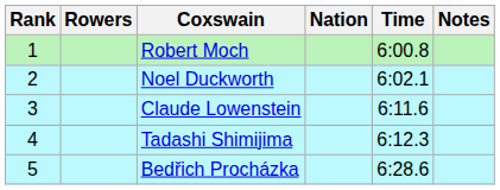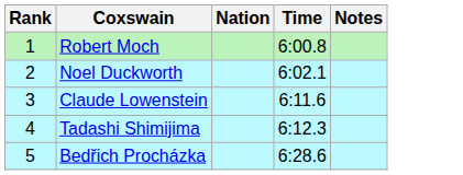 <table class="wikitable sortable" style="text-align:center">
 <tr>
 <th>Rank</th>
-<th>Rowers</th>
 <th>Coxswain</th>
 <th>Nation</th>
 <th>Time</th>
 <th>Notes</th>
 </tr>
 <tr bgcolor=bbf3bb>
 <td>1</td>
-<td align=left></td>
 <td align=left><a href='#'>Robert Moch</a></td>
 <td align=left></td>
 <td>6:00.8</td>
 <td></td>
 </tr>
 <tr bgcolor=bbf9ff>
 <td>2</td>
-<td align=left></td>
 <td align=left><a href='#'>Noel Duckworth</a></td>
 <td align=left></td>
 <td>6:02.1</td>
 <td></td>
 </tr>
 <tr bgcolor=bbf9ff>
 <td>3</td>
-<td align=left></td>
 <td align=left><a href='#'>Claude Lowenstein</a></td>
 <td align=left></td>
 <td>6:11.6</td>
 <td></td>
 </tr>
 <tr bgcolor=bbf9ff>
 <td>4</td>
-<td align=left></td>
 <td align=left><a href='#'>Tadashi Shimijima</a></td>
 <td align=left></td>
 <td>6:12.3</td>
 <td></td>
 </tr>
 <tr bgcolor=bbf9ff>
 <td>5</td>
-<td align=left></td>
 <td align=left><a href='#'>Bedřich Procházka</a></td>
 <td align=left></td>
 <td>6:28.6</td>
 <td></td>
 </tr>
 </table>
